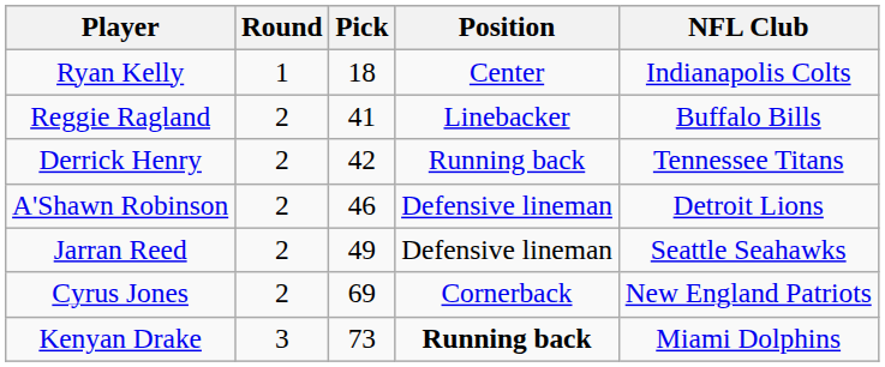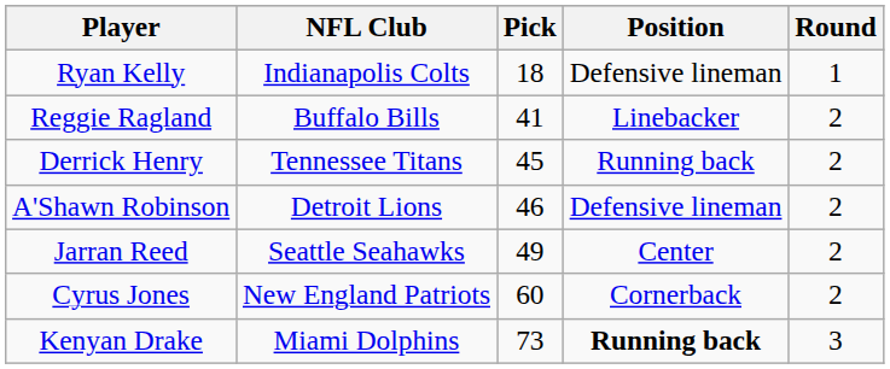 <table class="wikitable" style="text-align:center;">
 <tr style="background:#C0C0C0;">
 <th>Player</th>
-<th>Round</th>
+<th>NFL Club</th>
 <th>Pick</th>
 <th>Position</th>
-<th>NFL Club</th>
+<th>Round</th>
 </tr>
 <tr>
 <td><a href='#'>Ryan Kelly</a></td>
+<td><a href='#'>Indianapolis Colts</a></td>
+<td>18</td>
+<td>Defensive lineman</td>
 <td>1</td>
-<td>18</td>
-<td><a href='#'>Center</a></td>
-<td><a href='#'>Indianapolis Colts</a></td>
 </tr>
 <tr>
 <td><a href='#'>Reggie Ragland</a></td>
-<td>2</td>
+<td><a href='#'>Buffalo Bills</a></td>
 <td>41</td>
 <td><a href='#'>Linebacker</a></td>
-<td><a href='#'>Buffalo Bills</a></td>
+<td>2</td>
 </tr>
 <tr>
 <td><a href='#'>Derrick Henry</a></td>
+<td><a href='#'>Tennessee Titans</a></td>
+<td>45</td>
+<td><a href='#'>Running back</a></td>
 <td>2</td>
-<td>42</td>
-<td><a href='#'>Running back</a></td>
-<td><a href='#'>Tennessee Titans</a></td>
 </tr>
 <tr>
 <td><a href='#'>A'Shawn Robinson</a></td>
-<td>2</td>
+<td><a href='#'>Detroit Lions</a></td>
 <td>46</td>
 <td><a href='#'>Defensive lineman</a></td>
-<td><a href='#'>Detroit Lions</a></td>
+<td>2</td>
 </tr>
 <tr>
 <td><a href='#'>Jarran Reed</a></td>
+<td><a href='#'>Seattle Seahawks</a></td>
+<td>49</td>
+<td><a href='#'>Center</a></td>
 <td>2</td>
-<td>49</td>
-<td>Defensive lineman</td>
-<td><a href='#'>Seattle Seahawks</a></td>
 </tr>
 <tr>
 <td><a href='#'>Cyrus Jones</a></td>
+<td><a href='#'>New England Patriots</a></td>
+<td>60</td>
+<td><a href='#'>Cornerback</a></td>
 <td>2</td>
-<td>69</td>
-<td><a href='#'>Cornerback</a></td>
-<td><a href='#'>New England Patriots</a></td>
 </tr>
 <tr>
 <td><a href='#'>Kenyan Drake</a></td>
-<td>3</td>
+<td><a href='#'>Miami Dolphins</a></td>
 <td>73</td>
 <td><strong>Running back</strong></td>
-<td><a href='#'>Miami Dolphins</a></td>
+<td>3</td>
 </tr>
 </table>
